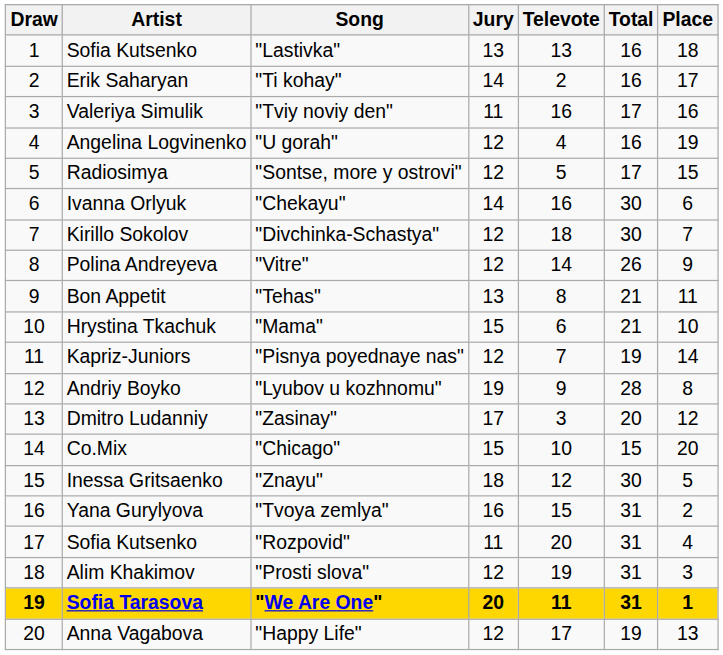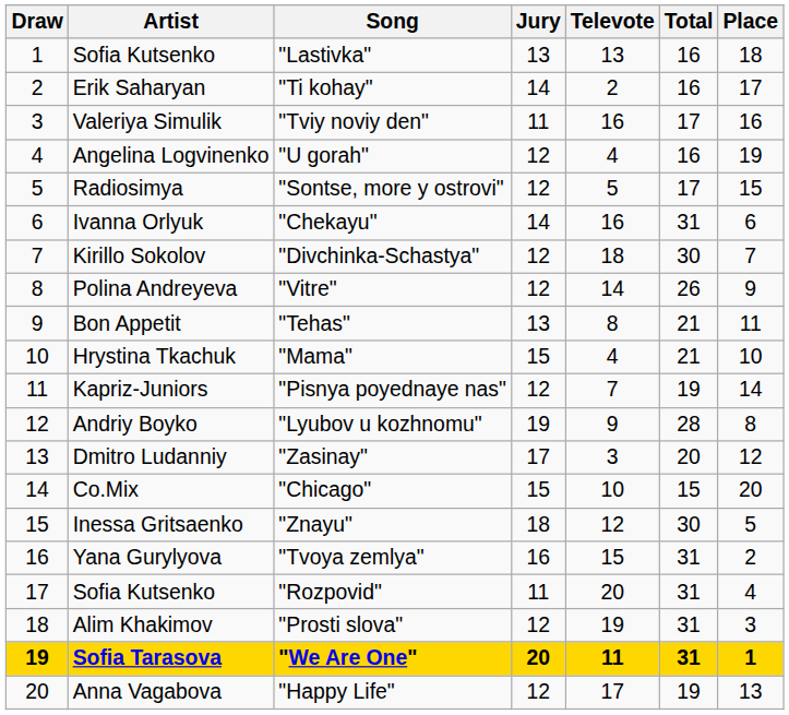 <table class="sortable wikitable" style="margin: 1em auto 1em auto; text-align:center">
 <tr bgcolor="#CCCCCC">
 <th>Draw</th>
 <th>Artist</th>
 <th>Song</th>
 <th>Jury</th>
 <th>Televote</th>
 <th>Total</th>
 <th>Place</th>
 </tr>
 <tr>
 <td>1</td>
 <td align="left">Sofia Kutsenko</td>
 <td align="left">"Lastivka"</td>
 <td>13</td>
 <td>13</td>
 <td>16</td>
 <td>18</td>
 </tr>
 <tr>
 <td>2</td>
 <td align="left">Erik Saharyan</td>
 <td align="left">"Ti kohay"</td>
 <td>14</td>
 <td>2</td>
 <td>16</td>
 <td>17</td>
 </tr>
 <tr>
 <td>3</td>
 <td align="left">Valeriya Simulik</td>
 <td align="left">"Tviy noviy den"</td>
 <td>11</td>
 <td>16</td>
 <td>17</td>
 <td>16</td>
 </tr>
 <tr>
 <td>4</td>
 <td align="left">Angelina Logvinenko</td>
 <td align="left">"U gorah"</td>
 <td>12</td>
 <td>4</td>
 <td>16</td>
 <td>19</td>
 </tr>
 <tr>
 <td>5</td>
 <td align="left">Radiosimya</td>
 <td align="left">"Sontse, more y ostrovi"</td>
 <td>12</td>
 <td>5</td>
 <td>17</td>
 <td>15</td>
 </tr>
 <tr>
 <td>6</td>
 <td align="left">Ivanna Orlyuk</td>
 <td align="left">"Chekayu"</td>
 <td>14</td>
 <td>16</td>
-<td>30</td>
+<td>31</td>
 <td>6</td>
 </tr>
 <tr>
 <td>7</td>
 <td align="left">Kirillo Sokolov</td>
 <td align="left">"Divchinka-Schastya"</td>
 <td>12</td>
 <td>18</td>
 <td>30</td>
 <td>7</td>
 </tr>
 <tr>
 <td>8</td>
 <td align="left">Polina Andreyeva</td>
 <td align="left">"Vitre"</td>
 <td>12</td>
 <td>14</td>
 <td>26</td>
 <td>9</td>
 </tr>
 <tr>
 <td>9</td>
 <td align="left">Bon Appetit</td>
 <td align="left">"Tehas"</td>
 <td>13</td>
 <td>8</td>
 <td>21</td>
 <td>11</td>
 </tr>
 <tr>
 <td>10</td>
 <td align="left">Hrystina Tkachuk</td>
 <td align="left">"Mama"</td>
 <td>15</td>
-<td>6</td>
+<td>4</td>
 <td>21</td>
 <td>10</td>
 </tr>
 <tr>
 <td>11</td>
 <td align="left">Kapriz-Juniors</td>
 <td align="left">"Pisnya poyednaye nas"</td>
 <td>12</td>
 <td>7</td>
 <td>19</td>
 <td>14</td>
 </tr>
 <tr>
 <td>12</td>
 <td align="left">Andriy Boyko</td>
 <td align="left">"Lyubov u kozhnomu"</td>
 <td>19</td>
 <td>9</td>
 <td>28</td>
 <td>8</td>
 </tr>
 <tr>
 <td>13</td>
 <td align="left">Dmitro Ludanniy</td>
 <td align="left">"Zasinay"</td>
 <td>17</td>
 <td>3</td>
 <td>20</td>
 <td>12</td>
 </tr>
 <tr>
 <td>14</td>
 <td align="left">Co.Mix</td>
 <td align="left">"Chicago"</td>
 <td>15</td>
 <td>10</td>
 <td>15</td>
 <td>20</td>
 </tr>
 <tr>
 <td>15</td>
 <td align="left">Inessa Gritsaenko</td>
 <td align="left">"Znayu"</td>
 <td>18</td>
 <td>12</td>
 <td>30</td>
 <td>5</td>
 </tr>
 <tr>
 <td>16</td>
 <td align="left">Yana Gurylyova</td>
 <td align="left">"Tvoya zemlya"</td>
 <td>16</td>
 <td>15</td>
 <td>31</td>
 <td>2</td>
 </tr>
 <tr>
 <td>17</td>
 <td align="left">Sofia Kutsenko</td>
 <td align="left">"Rozpovid"</td>
 <td>11</td>
 <td>20</td>
 <td>31</td>
 <td>4</td>
 </tr>
 <tr>
 <td>18</td>
 <td align="left">Alim Khakimov</td>
 <td align="left">"Prosti slova"</td>
 <td>12</td>
 <td>19</td>
 <td>31</td>
 <td>3</td>
 </tr>
 <tr style="font-weight:bold; background:gold;">
 <td>19</td>
 <td align="left"><a href='#'>Sofia Tarasova</a></td>
 <td align="left">"<a href='#'>We Are One</a>"</td>
 <td>20</td>
 <td>11</td>
 <td>31</td>
 <td>1</td>
 </tr>
 <tr>
 <td>20</td>
 <td align="left">Anna Vagabova</td>
 <td align="left">"Happy Life"</td>
 <td>12</td>
 <td>17</td>
 <td>19</td>
 <td>13</td>
 </tr>
 </table>
